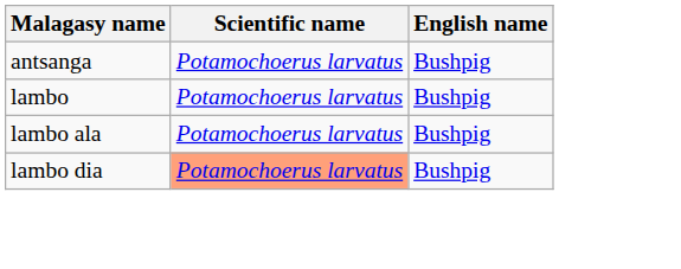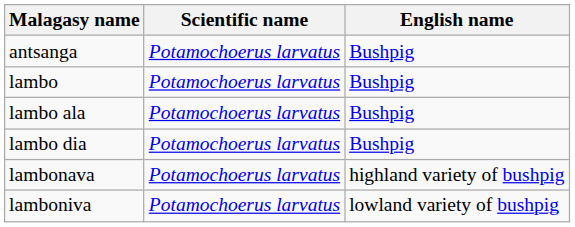 <table class="wikitable sortable">
 <tr>
 <th>Malagasy name</th>
 <th>Scientific name</th>
 <th>English name</th>
 </tr>
 <tr>
 <td>antsanga</td>
 <td><em><a href='#'>Potamochoerus larvatus</a></em></td>
 <td><a href='#'>Bushpig</a></td>
 </tr>
 <tr>
 <td>lambo</td>
 <td><em><a href='#'>Potamochoerus larvatus</a></em></td>
 <td><a href='#'>Bushpig</a></td>
 </tr>
 <tr>
 <td>lambo ala</td>
 <td><em><a href='#'>Potamochoerus larvatus</a></em></td>
 <td><a href='#'>Bushpig</a></td>
 </tr>
 <tr>
 <td>lambo dia</td>
-<td style="background: lightsalmon;"><em><a href='#'>Potamochoerus larvatus</a></em></td>
+<td><em><a href='#'>Potamochoerus larvatus</a></em></td>
 <td><a href='#'>Bushpig</a></td>
 </tr>
+<tr>
+<td>lambonava</td>
+<td><em><a href='#'>Potamochoerus larvatus</a></em></td>
+<td>highland variety of <a href='#'>bushpig</a></td>
+</tr>
+<tr>
+<td>lamboniva</td>
+<td><em><a href='#'>Potamochoerus larvatus</a></em></td>
+<td>lowland variety of <a href='#'>bushpig</a></td>
+</tr>
 </table>
